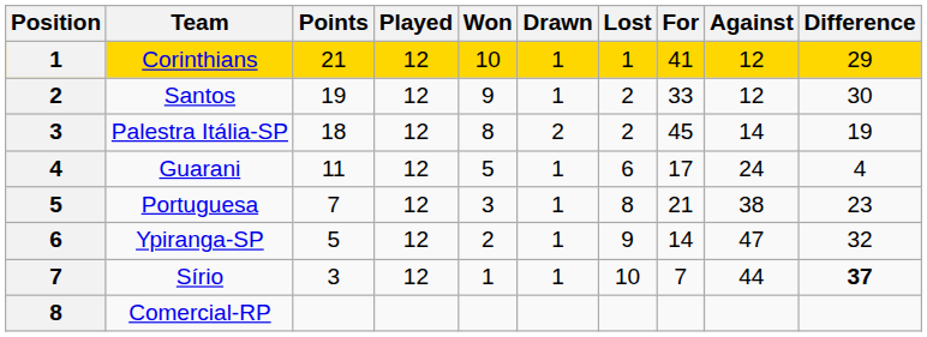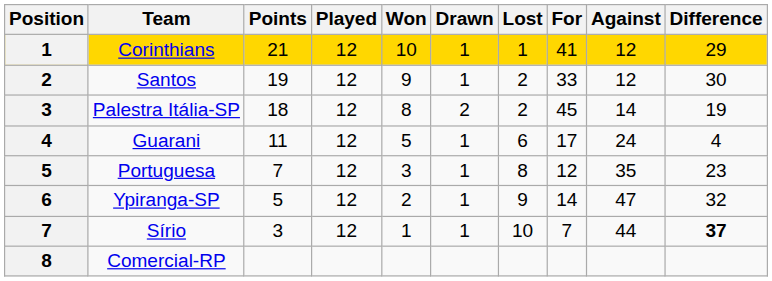 <table class="wikitable" style="text-align:center">
 <tr>
 <th>Position</th>
 <th>Team</th>
 <th>Points</th>
 <th>Played</th>
 <th>Won</th>
 <th>Drawn</th>
 <th>Lost</th>
 <th>For</th>
 <th>Against</th>
 <th>Difference</th>
 </tr>
 <tr style="background: gold;">
 <th>1</th>
 <td><a href='#'>Corinthians</a></td>
 <td>21</td>
 <td>12</td>
 <td>10</td>
 <td>1</td>
 <td>1</td>
 <td>41</td>
 <td>12</td>
 <td>29</td>
 </tr>
 <tr>
 <th>2</th>
 <td><a href='#'>Santos</a></td>
 <td>19</td>
 <td>12</td>
 <td>9</td>
 <td>1</td>
 <td>2</td>
 <td>33</td>
 <td>12</td>
 <td>30</td>
 </tr>
 <tr>
 <th>3</th>
 <td><a href='#'>Palestra Itália-SP</a></td>
 <td>18</td>
 <td>12</td>
 <td>8</td>
 <td>2</td>
 <td>2</td>
 <td>45</td>
 <td>14</td>
 <td>19</td>
 </tr>
 <tr>
 <th>4</th>
 <td><a href='#'>Guarani</a></td>
 <td>11</td>
 <td>12</td>
 <td>5</td>
 <td>1</td>
 <td>6</td>
 <td>17</td>
 <td>24</td>
 <td>4</td>
 </tr>
 <tr>
 <th>5</th>
 <td><a href='#'>Portuguesa</a></td>
 <td>7</td>
 <td>12</td>
 <td>3</td>
 <td>1</td>
 <td>8</td>
-<td>21</td>
-<td>38</td>
+<td>12</td>
+<td>35</td>
 <td>23</td>
 </tr>
 <tr>
 <th>6</th>
 <td><a href='#'>Ypiranga-SP</a></td>
 <td>5</td>
 <td>12</td>
 <td>2</td>
 <td>1</td>
 <td>9</td>
 <td>14</td>
 <td>47</td>
 <td>32</td>
 </tr>
 <tr>
 <th>7</th>
 <td><a href='#'>Sírio</a></td>
 <td>3</td>
 <td>12</td>
 <td>1</td>
 <td>1</td>
 <td>10</td>
 <td>7</td>
 <td>44</td>
 <td><strong>37</strong></td>
 </tr>
 <tr>
 <th>8</th>
 <td><a href='#'>Comercial-RP</a></td>
 <td></td>
 <td></td>
 <td></td>
 <td></td>
 <td></td>
 <td></td>
 <td></td>
 <td></td>
 </tr>
 </table>
